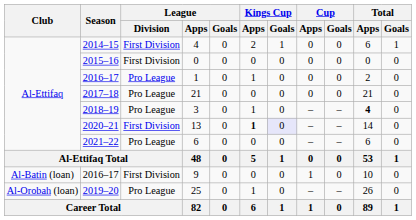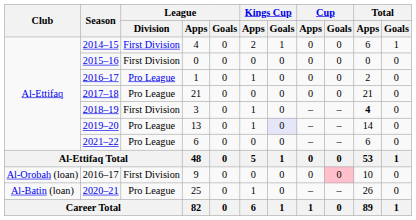 <table class="wikitable" style="text-align: center;">
 <tr>
 <th rowspan="2">Club</th>
 <th rowspan="2">Season</th>
 <th colspan="3">League</th>
 <th colspan="2"><a href='#'>Kings Cup</a></th>
 <th colspan="2"><a href='#'>Cup</a> </th>
 <th colspan="2">Total</th>
 </tr>
 <tr>
 <th>Division</th>
 <th>Apps</th>
 <th>Goals</th>
 <th>Apps</th>
 <th>Goals</th>
 <th>Apps</th>
 <th>Goals</th>
 <th>Apps</th>
 <th>Goals</th>
 </tr>
 <tr>
 <td rowspan="7"><a href='#'>Al-Ettifaq</a></td>
 <td><a href='#'>2014–15</a></td>
 <td><a href='#'>First Division</a></td>
 <td>4</td>
 <td>0</td>
 <td>2</td>
 <td>1</td>
 <td>0</td>
 <td>0</td>
 <td>6</td>
 <td>1</td>
 </tr>
 <tr>
 <td><a href='#'>2015–16</a></td>
 <td>First Division</td>
 <td>0</td>
 <td>0</td>
 <td>0</td>
 <td>0</td>
 <td>0</td>
 <td>0</td>
 <td>0</td>
 <td>0</td>
 </tr>
 <tr>
 <td><a href='#'>2016–17</a></td>
 <td><a href='#'>Pro League</a></td>
 <td>1</td>
 <td>0</td>
 <td>1</td>
 <td>0</td>
 <td>0</td>
 <td>0</td>
 <td>2</td>
 <td>0</td>
 </tr>
 <tr>
 <td><a href='#'>2017–18</a></td>
 <td>Pro League</td>
 <td>21</td>
 <td>0</td>
 <td>0</td>
 <td>0</td>
 <td>0</td>
 <td>0</td>
 <td>21</td>
 <td>0</td>
 </tr>
 <tr>
 <td><a href='#'>2018–19</a></td>
-<td>Pro League</td>
+<td>First Division</td>
 <td>3</td>
 <td>0</td>
 <td>1</td>
 <td>0</td>
 <td>–</td>
 <td>–</td>
 <td><strong>4</strong></td>
 <td>0</td>
 </tr>
 <tr>
-<td><a href='#'>2020–21</a></td>
-<td><a href='#'>First Division</a></td>
+<td><a href='#'>2019–20</a></td>
+<td>Pro League</td>
 <td>13</td>
 <td>0</td>
-<td><strong>1</strong></td>
+<td>1</td>
 <td style="background: lavender;">0</td>
 <td>–</td>
 <td>–</td>
 <td>14</td>
 <td>0</td>
 </tr>
 <tr>
 <td><a href='#'>2021–22</a></td>
 <td>Pro League</td>
 <td>6</td>
 <td>0</td>
 <td>0</td>
 <td>0</td>
 <td>–</td>
 <td>–</td>
 <td>6</td>
 <td>0</td>
 </tr>
 <tr>
 <th colspan="3">Al-Ettifaq Total</th>
 <th>48</th>
 <th>0</th>
 <th>5</th>
 <th>1</th>
 <th>0</th>
 <th>0</th>
 <th>53</th>
 <th>1</th>
 </tr>
 <tr>
-<td rowspan="1"><a href='#'>Al-Batin</a> (loan)</td>
+<td rowspan="1"><a href='#'>Al-Orobah</a> (loan)</td>
 <td>2016–17</td>
 <td>First Division</td>
 <td>9</td>
 <td>0</td>
 <td>0</td>
 <td>0</td>
-<td>1</td>
 <td>0</td>
+<td style="background: pink;">0</td>
 <td>10</td>
 <td>0</td>
 </tr>
 <tr>
-<td rowspan="1"><a href='#'>Al-Orobah</a> (loan)</td>
-<td><a href='#'>2019–20</a></td>
+<td rowspan="1"><a href='#'>Al-Batin</a> (loan)</td>
+<td><a href='#'>2020–21</a></td>
 <td>Pro League</td>
 <td>25</td>
 <td>0</td>
 <td>1</td>
 <td>0</td>
 <td>–</td>
 <td>–</td>
 <td>26</td>
 <td>0</td>
 </tr>
 <tr>
 <th colspan="3">Career Total</th>
 <th>82</th>
 <th>0</th>
 <th>6</th>
 <th>1</th>
 <th>1</th>
 <th>0</th>
 <th>89</th>
 <th>1</th>
 </tr>
 </table>
